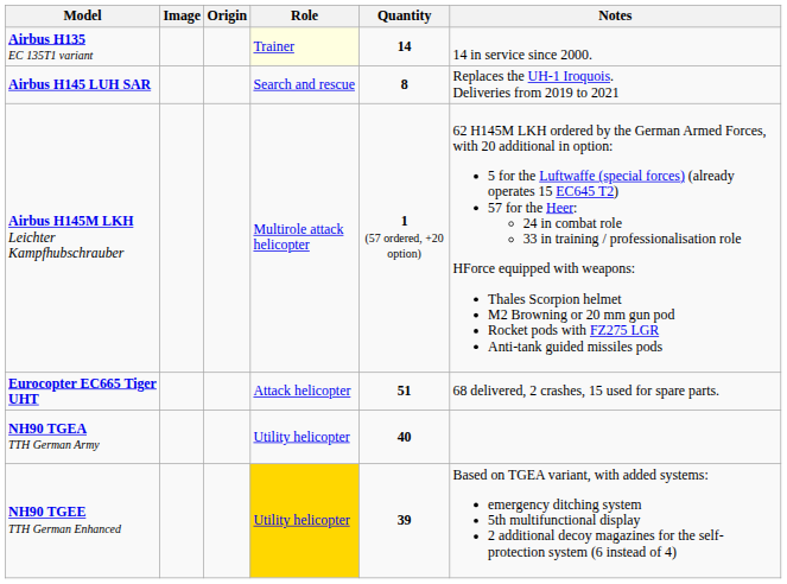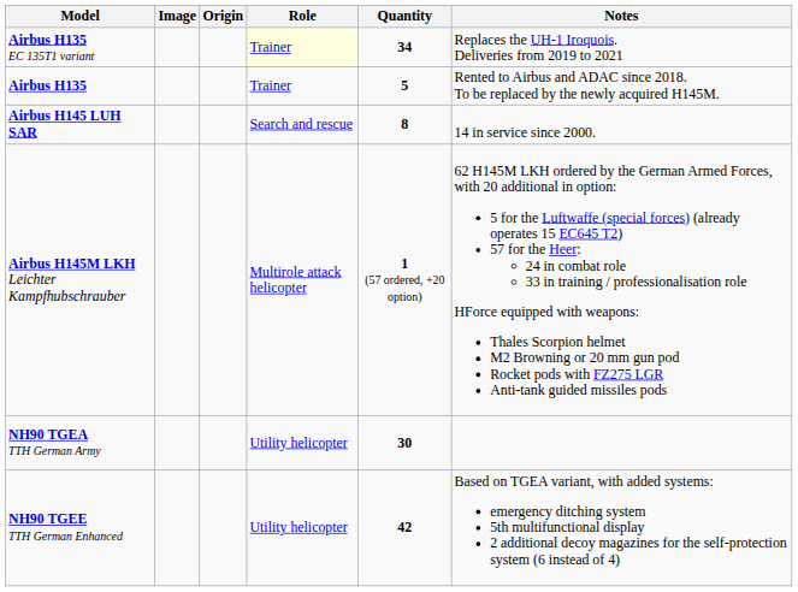 <table class="wikitable" style="width:100%;">
 <tr>
 <th>Model</th>
 <th>Image</th>
 <th>Origin</th>
 <th>Role</th>
 <th>Quantity</th>
 <th>Notes</th>
 </tr>
 <tr>
 <td><strong><a href='#'>Airbus H135</a></strong><br><em><small>EC 135T1 variant</small></em></td>
 <td></td>
 <td><small></small></td>
 <td style="background: lightyellow;"><a href='#'>Trainer</a></td>
-<td style="text-align: center;"><strong>14</strong></td>
-<td><br>14 in service since 2000.</td>
+<td style="text-align: center;"><strong>34</strong></td>
+<td>Replaces the <a href='#'>UH-1 Iroquois</a>.<br>Deliveries from 2019 to 2021</td>
+</tr>
+<tr>
+<td><strong><a href='#'>Airbus H135</a></strong></td>
+<td></td>
+<td><small></small></td>
+<td><a href='#'>Trainer</a></td>
+<td style="text-align: center;"><strong>5</strong></td>
+<td>Rented to Airbus and ADAC since 2018.<br>To be replaced by the newly acquired H145M.</td>
 </tr>
 <tr>
 <td><a href='#'><strong>Airbus H145 LUH SAR</strong></a></td>
 <td></td>
 <td><small></small></td>
 <td><a href='#'>Search and rescue</a></td>
 <td style="text-align: center;"><strong>8</strong><br></td>
-<td>Replaces the <a href='#'>UH-1 Iroquois</a>.<br>Deliveries from 2019 to 2021</td>
+<td><br>14 in service since 2000.</td>
 </tr>
 <tr>
 <td><strong><a href='#'>Airbus H145M LKH</a></strong><br><em>Leichter Kampfhubschrauber</em></td>
 <td></td>
 <td><small></small></td>
 <td><a href='#'>Multirole attack helicopter</a></td>
 <td style="text-align: center;"><strong>1</strong><br><small>(57 ordered, +20 option)</small></td>
 <td><br>62 H145M LKH ordered by the German Armed Forces, with 20 additional in option:<ul><li>5 for the <a href='#'>Luftwaffe (special forces)</a> (already operates 15 <a href='#'>EC645 T2</a>)</li><li>57 for the <a href='#'>Heer</a>:<ul><li>24 in combat role</li><li>33 in training / professionalisation role</li></ul></li></ul>HForce equipped with weapons:<ul><li>Thales Scorpion helmet</li><li>M2 Browning or 20 mm gun pod</li><li>Rocket pods with <a href='#'>FZ275 LGR</a></li><li>Anti-tank guided missiles pods</li></ul></td>
 </tr>
 <tr>
-<td><strong><a href='#'>Eurocopter EC665 Tiger UHT</a></strong></td>
-<td></td>
-<td><small></small><br><small></small><br><small></small></td>
-<td><a href='#'>Attack helicopter</a></td>
-<td style="text-align: center;"><strong>51</strong></td>
-<td>68 delivered, 2 crashes, 15 used for spare parts.</td>
-</tr>
-<tr>
 <td><a href='#'><strong>NH90 TGEA</strong></a><br><em><small>TTH German Army</small></em></td>
 <td></td>
 <td><small></small><br><small></small><br><small></small><br><small></small></td>
 <td><a href='#'>Utility helicopter</a></td>
-<td style="text-align: center;"><strong>40</strong></td>
+<td style="text-align: center;"><strong>30</strong></td>
 <td></td>
 </tr>
 <tr>
 <td><a href='#'><strong>NH90 TGEE</strong></a><br><em><small>TTH German Enhanced</small></em></td>
 <td></td>
 <td><small></small><br><small></small><br><small></small><br><small></small></td>
-<td style="background: gold;"><a href='#'>Utility helicopter</a></td>
-<td style="text-align: center;"><strong>39</strong></td>
+<td><a href='#'>Utility helicopter</a></td>
+<td style="text-align: center;"><strong>42</strong></td>
 <td>Based on TGEA variant, with added systems:<br><ul><li>emergency ditching system</li><li>5th multifunctional display</li><li>2 additional decoy magazines for the self-protection system (6 instead of 4)</li></ul></td>
 </tr>
 </table>
